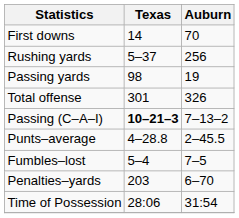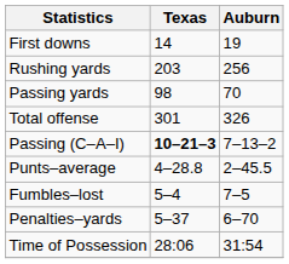 <table class="wikitable">
 <tr>
 <th>Statistics</th>
 <th>Texas</th>
 <th>Auburn</th>
 </tr>
 <tr>
 <td>First downs</td>
 <td>14</td>
-<td>70</td>
+<td>19</td>
 </tr>
 <tr>
 <td>Rushing yards</td>
-<td>5–37</td>
+<td>203</td>
 <td>256</td>
 </tr>
 <tr>
 <td>Passing yards</td>
 <td>98</td>
-<td>19</td>
+<td>70</td>
 </tr>
 <tr>
 <td>Total offense</td>
 <td>301</td>
 <td>326</td>
 </tr>
 <tr>
 <td>Passing (C–A–I)</td>
 <td><strong>10–21–3</strong></td>
 <td>7–13–2</td>
 </tr>
 <tr>
 <td>Punts–average</td>
 <td>4–28.8</td>
 <td>2–45.5</td>
 </tr>
 <tr>
 <td>Fumbles–lost</td>
 <td>5–4</td>
 <td>7–5</td>
 </tr>
 <tr>
 <td>Penalties–yards</td>
-<td>203</td>
+<td>5–37</td>
 <td>6–70</td>
 </tr>
 <tr>
 <td>Time of Possession</td>
 <td>28:06</td>
 <td>31:54</td>
 </tr>
 <tr>
 </tr>
 </table>
